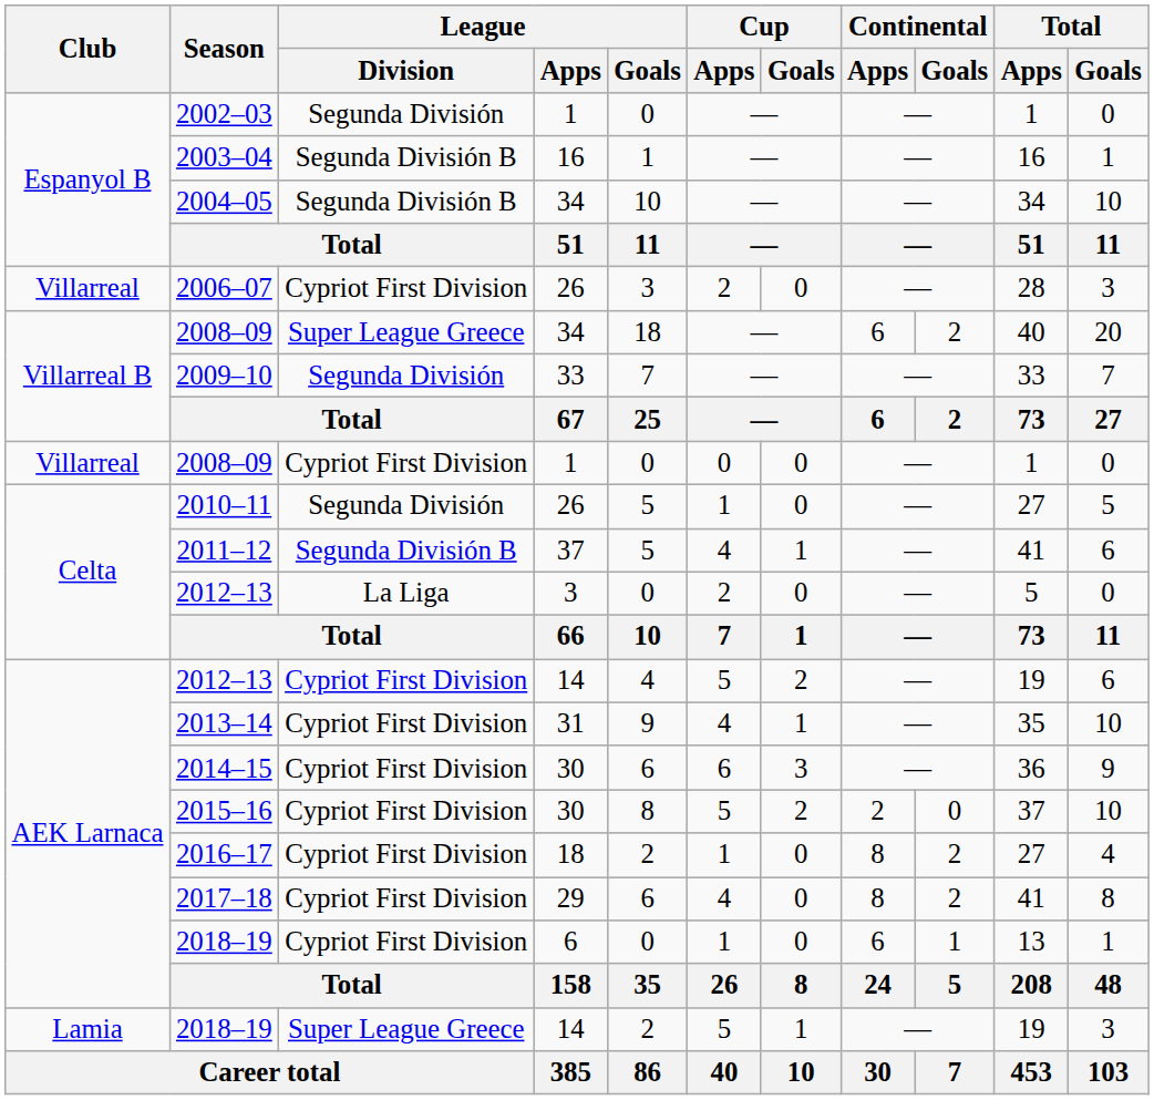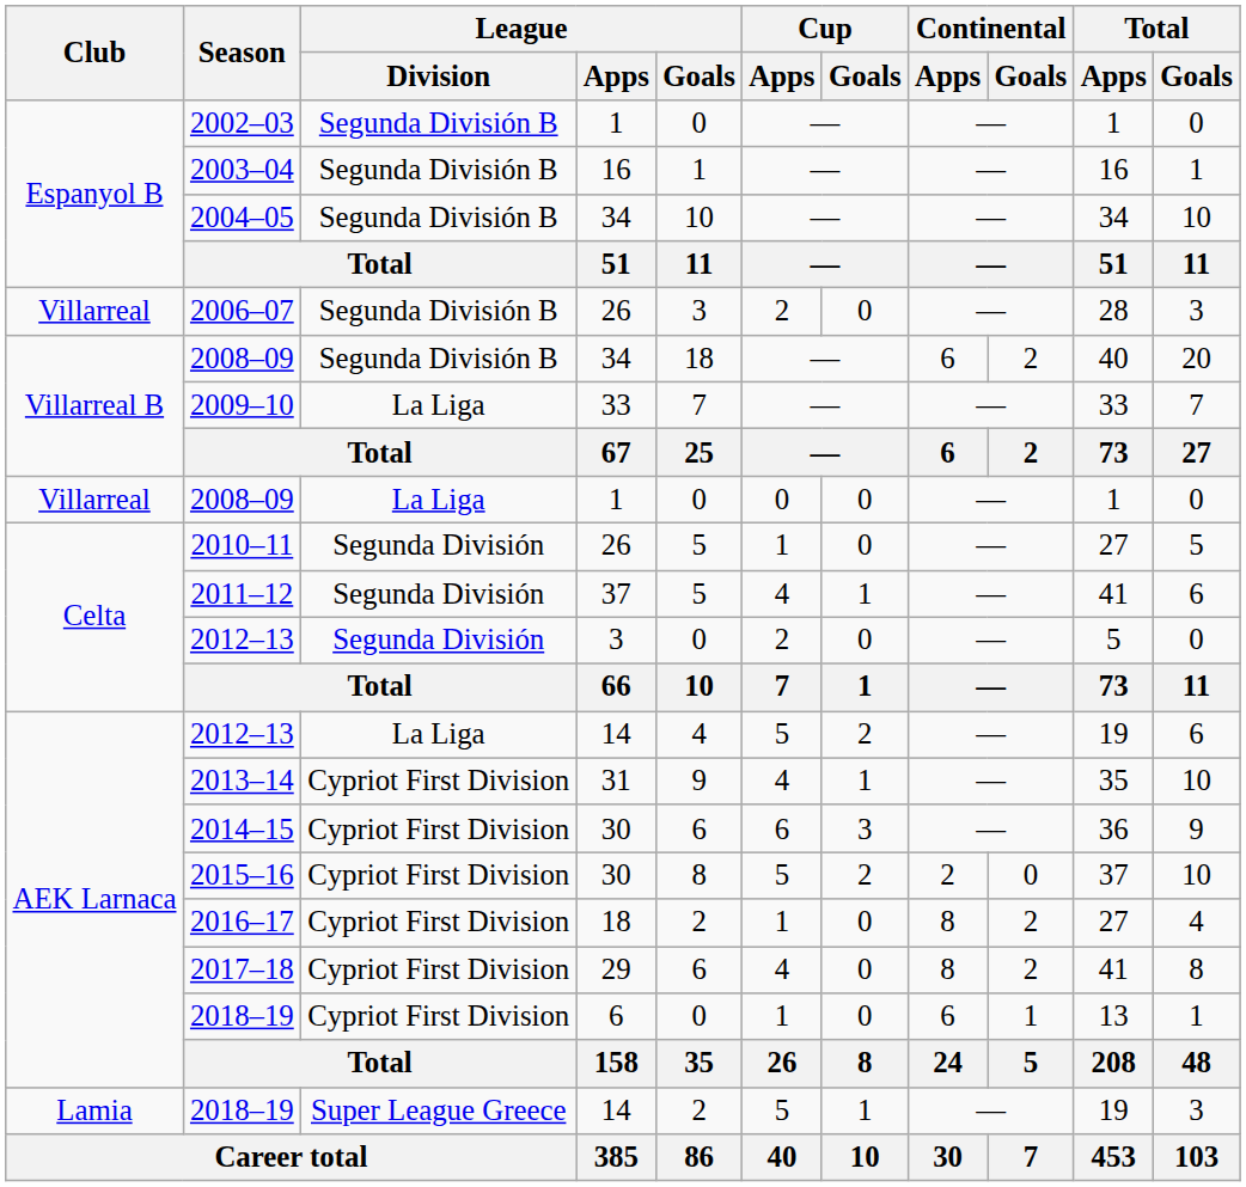 <table class="wikitable" style="text-align: center;">
 <tr>
 <th rowspan="2">Club</th>
 <th rowspan="2">Season</th>
 <th colspan="3">League</th>
 <th colspan="2">Cup</th>
 <th colspan="2">Continental</th>
 <th colspan="2">Total</th>
 </tr>
 <tr>
 <th>Division</th>
 <th>Apps</th>
 <th>Goals</th>
 <th>Apps</th>
 <th>Goals</th>
 <th>Apps</th>
 <th>Goals</th>
 <th>Apps</th>
 <th>Goals</th>
 </tr>
 <tr>
 <td rowspan="4"><a href='#'>Espanyol B</a></td>
 <td><a href='#'>2002–03</a></td>
-<td>Segunda División</td>
+<td><a href='#'>Segunda División B</a></td>
 <td>1</td>
 <td>0</td>
 <td colspan="2">—</td>
 <td colspan="2">—</td>
 <td>1</td>
 <td>0</td>
 </tr>
 <tr>
 <td><a href='#'>2003–04</a></td>
 <td>Segunda División B</td>
 <td>16</td>
 <td>1</td>
 <td colspan="2">—</td>
 <td colspan="2">—</td>
 <td>16</td>
 <td>1</td>
 </tr>
 <tr>
 <td><a href='#'>2004–05</a></td>
 <td>Segunda División B</td>
 <td>34</td>
 <td>10</td>
 <td colspan="2">—</td>
 <td colspan="2">—</td>
 <td>34</td>
 <td>10</td>
 </tr>
 <tr>
 <th colspan="2">Total</th>
 <th>51</th>
 <th>11</th>
 <th colspan="2">—</th>
 <th colspan="2">—</th>
 <th>51</th>
 <th>11</th>
 </tr>
 <tr>
 <td><a href='#'>Villarreal</a></td>
 <td><a href='#'>2006–07</a></td>
-<td>Cypriot First Division</td>
+<td>Segunda División B</td>
 <td>26</td>
 <td>3</td>
 <td>2</td>
 <td>0</td>
 <td colspan="2">—</td>
 <td>28</td>
 <td>3</td>
 </tr>
 <tr>
 <td rowspan="3"><a href='#'>Villarreal B</a></td>
 <td><a href='#'>2008–09</a></td>
-<td><a href='#'>Super League Greece</a></td>
+<td>Segunda División B</td>
 <td>34</td>
 <td>18</td>
 <td colspan="2">—</td>
 <td>6</td>
 <td>2</td>
 <td>40</td>
 <td>20</td>
 </tr>
 <tr>
 <td><a href='#'>2009–10</a></td>
-<td><a href='#'>Segunda División</a></td>
+<td>La Liga</td>
 <td>33</td>
 <td>7</td>
 <td colspan="2">—</td>
 <td colspan="2">—</td>
 <td>33</td>
 <td>7</td>
 </tr>
 <tr>
 <th colspan="2">Total</th>
 <th>67</th>
 <th>25</th>
 <th colspan="2">—</th>
 <th>6</th>
 <th>2</th>
 <th>73</th>
 <th>27</th>
 </tr>
 <tr>
 <td><a href='#'>Villarreal</a></td>
 <td><a href='#'>2008–09</a></td>
-<td>Cypriot First Division</td>
+<td><a href='#'>La Liga</a></td>
 <td>1</td>
 <td>0</td>
 <td>0</td>
 <td>0</td>
 <td colspan="2">—</td>
 <td>1</td>
 <td>0</td>
 </tr>
 <tr>
 <td rowspan="4"><a href='#'>Celta</a></td>
 <td><a href='#'>2010–11</a></td>
 <td>Segunda División</td>
 <td>26</td>
 <td>5</td>
 <td>1</td>
 <td>0</td>
 <td colspan="2">—</td>
 <td>27</td>
 <td>5</td>
 </tr>
 <tr>
 <td><a href='#'>2011–12</a></td>
-<td><a href='#'>Segunda División B</a></td>
+<td>Segunda División</td>
 <td>37</td>
 <td>5</td>
 <td>4</td>
 <td>1</td>
 <td colspan="2">—</td>
 <td>41</td>
 <td>6</td>
 </tr>
 <tr>
 <td><a href='#'>2012–13</a></td>
-<td>La Liga</td>
+<td><a href='#'>Segunda División</a></td>
 <td>3</td>
 <td>0</td>
 <td>2</td>
 <td>0</td>
 <td colspan="2">—</td>
 <td>5</td>
 <td>0</td>
 </tr>
 <tr>
 <th colspan="2">Total</th>
 <th>66</th>
 <th>10</th>
 <th>7</th>
 <th>1</th>
 <th colspan="2">—</th>
 <th>73</th>
 <th>11</th>
 </tr>
 <tr>
 <td rowspan="8"><a href='#'>AEK Larnaca</a></td>
 <td><a href='#'>2012–13</a></td>
-<td><a href='#'>Cypriot First Division</a></td>
+<td>La Liga</td>
 <td>14</td>
 <td>4</td>
 <td>5</td>
 <td>2</td>
 <td colspan="2">—</td>
 <td>19</td>
 <td>6</td>
 </tr>
 <tr>
 <td><a href='#'>2013–14</a></td>
 <td>Cypriot First Division</td>
 <td>31</td>
 <td>9</td>
 <td>4</td>
 <td>1</td>
 <td colspan="2">—</td>
 <td>35</td>
 <td>10</td>
 </tr>
 <tr>
 <td><a href='#'>2014–15</a></td>
 <td>Cypriot First Division</td>
 <td>30</td>
 <td>6</td>
 <td>6</td>
 <td>3</td>
 <td colspan="2">—</td>
 <td>36</td>
 <td>9</td>
 </tr>
 <tr>
 <td><a href='#'>2015–16</a></td>
 <td>Cypriot First Division</td>
 <td>30</td>
 <td>8</td>
 <td>5</td>
 <td>2</td>
 <td>2</td>
 <td>0</td>
 <td>37</td>
 <td>10</td>
 </tr>
 <tr>
 <td><a href='#'>2016–17</a></td>
 <td>Cypriot First Division</td>
 <td>18</td>
 <td>2</td>
 <td>1</td>
 <td>0</td>
 <td>8</td>
 <td>2</td>
 <td>27</td>
 <td>4</td>
 </tr>
 <tr>
 <td><a href='#'>2017–18</a></td>
 <td>Cypriot First Division</td>
 <td>29</td>
 <td>6</td>
 <td>4</td>
 <td>0</td>
 <td>8</td>
 <td>2</td>
 <td>41</td>
 <td>8</td>
 </tr>
 <tr>
 <td><a href='#'>2018–19</a></td>
 <td>Cypriot First Division</td>
 <td>6</td>
 <td>0</td>
 <td>1</td>
 <td>0</td>
 <td>6</td>
 <td>1</td>
 <td>13</td>
 <td>1</td>
 </tr>
 <tr>
 <th colspan="2">Total</th>
 <th>158</th>
 <th>35</th>
 <th>26</th>
 <th>8</th>
 <th>24</th>
 <th>5</th>
 <th>208</th>
 <th>48</th>
 </tr>
 <tr>
 <td><a href='#'>Lamia</a></td>
 <td><a href='#'>2018–19</a></td>
 <td><a href='#'>Super League Greece</a></td>
 <td>14</td>
 <td>2</td>
 <td>5</td>
 <td>1</td>
 <td colspan="2">—</td>
 <td>19</td>
 <td>3</td>
 </tr>
 <tr>
 <th colspan="3">Career total</th>
 <th>385</th>
 <th>86</th>
 <th>40</th>
 <th>10</th>
 <th>30</th>
 <th>7</th>
 <th>453</th>
 <th>103</th>
 </tr>
 </table>
